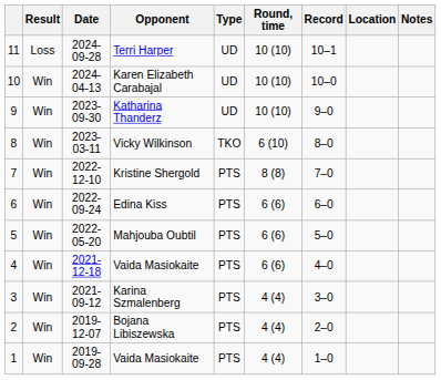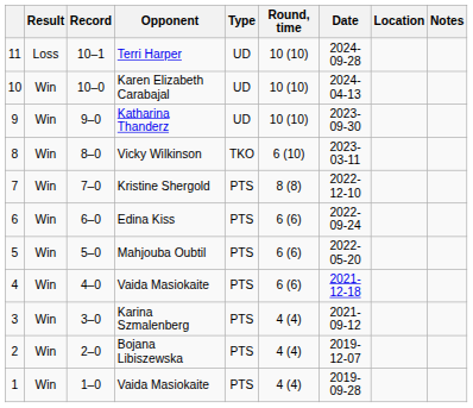 <table class=wikitable style=text-align:center>
 <tr>
 <th></th>
 <th>Result</th>
-<th>Date</th>
+<th>Record</th>
 <th>Opponent</th>
 <th>Type</th>
 <th>Round, time</th>
-<th>Record</th>
+<th>Date</th>
 <th>Location</th>
 <th>Notes</th>
 </tr>
 <tr>
 <td>11</td>
 <td>Loss</td>
-<td>2024-09-28</td>
+<td>10–1</td>
 <td align=left><a href='#'>Terri Harper</a></td>
 <td>UD</td>
 <td>10 (10)</td>
-<td>10–1</td>
+<td>2024-09-28</td>
 <td align=left></td>
 <td align=left></td>
 </tr>
 <tr>
 <td>10</td>
 <td>Win</td>
-<td>2024-04-13</td>
+<td>10–0</td>
 <td align=left>Karen Elizabeth Carabajal</td>
 <td>UD</td>
 <td>10 (10)</td>
-<td>10–0</td>
+<td>2024-04-13</td>
 <td align=left></td>
 <td align=left></td>
 </tr>
 <tr>
 <td>9</td>
 <td>Win</td>
-<td>2023-09-30</td>
+<td>9–0</td>
 <td align=left><a href='#'>Katharina Thanderz</a></td>
 <td>UD</td>
 <td>10 (10)</td>
-<td>9–0</td>
+<td>2023-09-30</td>
 <td align=left></td>
 <td align=left></td>
 </tr>
 <tr>
 <td>8</td>
 <td>Win</td>
-<td>2023-03-11</td>
+<td>8–0</td>
 <td align=left>Vicky Wilkinson</td>
 <td>TKO</td>
 <td>6 (10)</td>
-<td>8–0</td>
+<td>2023-03-11</td>
 <td align=left></td>
 <td align=left></td>
 </tr>
 <tr>
 <td>7</td>
 <td>Win</td>
-<td>2022-12-10</td>
+<td>7–0</td>
 <td align=left>Kristine Shergold</td>
 <td>PTS</td>
 <td>8 (8)</td>
-<td>7–0</td>
+<td>2022-12-10</td>
 <td align=left></td>
 <td align=left></td>
 </tr>
 <tr>
 <td>6</td>
 <td>Win</td>
-<td>2022-09-24</td>
+<td>6–0</td>
 <td align=left>Edina Kiss</td>
 <td>PTS</td>
 <td>6 (6)</td>
-<td>6–0</td>
+<td>2022-09-24</td>
 <td align=left></td>
 <td align=left></td>
 </tr>
 <tr>
 <td>5</td>
 <td>Win</td>
-<td>2022-05-20</td>
+<td>5–0</td>
 <td align=left>Mahjouba Oubtil</td>
 <td>PTS</td>
 <td>6 (6)</td>
-<td>5–0</td>
+<td>2022-05-20</td>
 <td align=left></td>
 <td align=left></td>
 </tr>
 <tr>
 <td>4</td>
 <td>Win</td>
-<td><a href='#'>2021-12-18</a></td>
+<td>4–0</td>
 <td align=left>Vaida Masiokaite</td>
 <td>PTS</td>
 <td>6 (6)</td>
-<td>4–0</td>
+<td><a href='#'>2021-12-18</a></td>
 <td align=left></td>
 <td align=left></td>
 </tr>
 <tr>
 <td>3</td>
 <td>Win</td>
-<td>2021-09-12</td>
+<td>3–0</td>
 <td align=left>Karina Szmalenberg</td>
 <td>PTS</td>
 <td>4 (4)</td>
-<td>3–0</td>
+<td>2021-09-12</td>
 <td align=left></td>
 <td align=left></td>
 </tr>
 <tr>
 <td>2</td>
 <td>Win</td>
-<td>2019-12-07</td>
+<td>2–0</td>
 <td align=left>Bojana Libiszewska</td>
 <td>PTS</td>
 <td>4 (4)</td>
-<td>2–0</td>
+<td>2019-12-07</td>
 <td align=left></td>
 <td align=left></td>
 </tr>
 <tr>
 <td>1</td>
 <td>Win</td>
-<td>2019-09-28</td>
+<td>1–0</td>
 <td align=left>Vaida Masiokaite</td>
 <td>PTS</td>
 <td>4 (4)</td>
-<td>1–0</td>
+<td>2019-09-28</td>
 <td align=left></td>
 <td align=left></td>
 </tr>
 </table>
